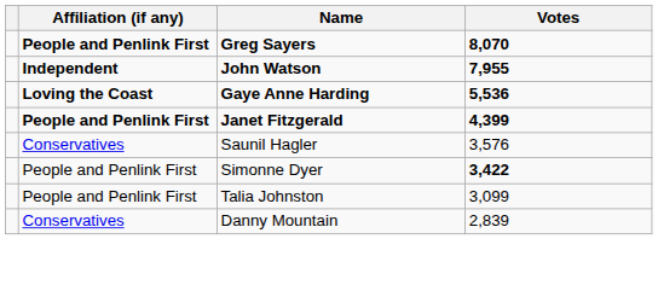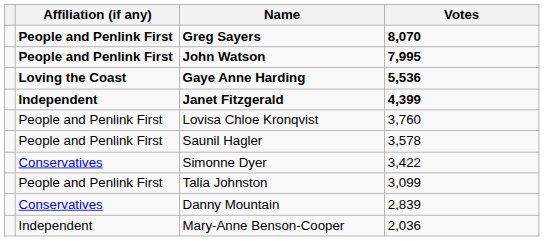 <table class="wikitable" style="width:51%;">
 <tr>
 <th style="width:1%;"></th>
 <th style="width:15%;">Affiliation (if any)</th>
 <th style="width:20%;">Name</th>
 <th style="width:15%;">Votes</th>
 </tr>
 <tr>
 <td bgcolor=></td>
 <td><strong>People and Penlink First </strong></td>
 <td><strong>Greg Sayers</strong></td>
 <td><strong>8,070</strong></td>
 </tr>
 <tr>
 <td bgcolor=></td>
-<td><strong>Independent</strong></td>
+<td><strong>People and Penlink First</strong></td>
 <td><strong>John Watson</strong></td>
-<td><strong>7,955</strong></td>
+<td><strong>7,995</strong></td>
 </tr>
 <tr>
 <td bgcolor=></td>
 <td><strong>Loving the Coast</strong></td>
 <td><strong>Gaye Anne Harding</strong></td>
 <td><strong>5,536</strong></td>
 </tr>
 <tr>
 <td bgcolor=></td>
-<td><strong>People and Penlink First</strong></td>
+<td><strong>Independent</strong></td>
 <td><strong>Janet Fitzgerald</strong></td>
 <td><strong>4,399</strong></td>
 </tr>
 <tr>
 <td bgcolor=></td>
-<td><a href='#'>Conservatives</a></td>
-<td>Saunil Hagler</td>
-<td>3,576</td>
+<td>People and Penlink First</td>
+<td>Lovisa Chloe Kronqvist</td>
+<td>3,760</td>
 </tr>
 <tr>
 <td bgcolor=></td>
 <td>People and Penlink First</td>
+<td>Saunil Hagler</td>
+<td>3,578</td>
+</tr>
+<tr>
+<td bgcolor=></td>
+<td><a href='#'>Conservatives</a></td>
 <td>Simonne Dyer</td>
-<td><strong>3,422</strong></td>
+<td>3,422</td>
 </tr>
 <tr>
 <td bgcolor=></td>
 <td>People and Penlink First</td>
 <td>Talia Johnston</td>
 <td>3,099</td>
 </tr>
 <tr>
 <td bgcolor=></td>
 <td><a href='#'>Conservatives</a></td>
 <td>Danny Mountain</td>
 <td>2,839</td>
 </tr>
+<tr>
+<td bgcolor=></td>
+<td>Independent</td>
+<td>Mary-Anne Benson-Cooper</td>
+<td>2,036</td>
+</tr>
 </table>
